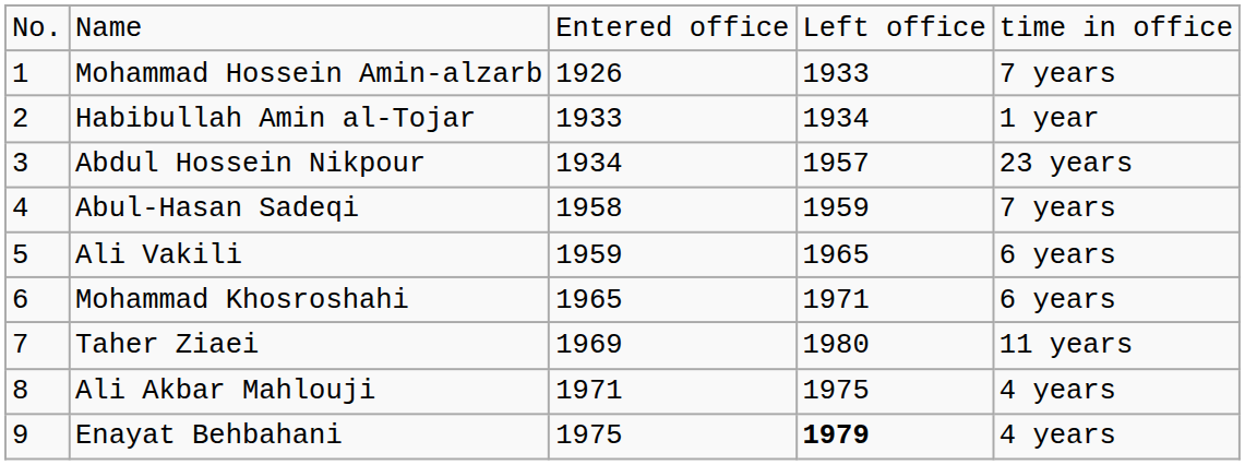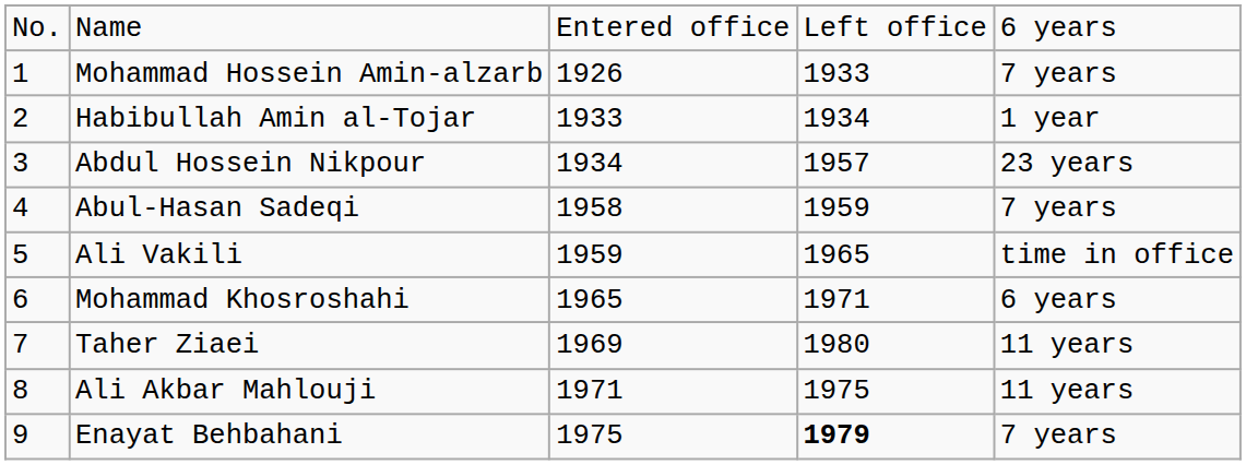 <table class="wikitable">
 <tr>
 </tr>
 <tr>
 <td>No.</td>
 <td>Name</td>
 <td>Entered office</td>
 <td>Left office</td>
-<td>time in office</td>
+<td>6 years</td>
 </tr>
 <tr>
 <td>1</td>
 <td>Mohammad Hossein Amin-alzarb</td>
 <td>1926</td>
 <td>1933</td>
 <td>7 years</td>
 </tr>
 <tr>
 <td>2</td>
 <td>Habibullah Amin al-Tojar</td>
 <td>1933</td>
 <td>1934</td>
 <td>1 year</td>
 </tr>
 <tr>
 <td>3</td>
 <td>Abdul Hossein Nikpour</td>
 <td>1934</td>
 <td>1957</td>
 <td>23 years</td>
 </tr>
 <tr>
 <td>4</td>
 <td>Abul-Hasan Sadeqi</td>
 <td>1958</td>
 <td>1959</td>
 <td>7 years</td>
 </tr>
 <tr>
 <td>5</td>
 <td>Ali Vakili</td>
 <td>1959</td>
 <td>1965</td>
-<td>6 years</td>
+<td>time in office</td>
 </tr>
 <tr>
 <td>6</td>
 <td>Mohammad Khosroshahi</td>
 <td>1965</td>
 <td>1971</td>
 <td>6 years</td>
 </tr>
 <tr>
 <td>7</td>
 <td>Taher Ziaei</td>
 <td>1969</td>
 <td>1980</td>
 <td>11 years</td>
 </tr>
 <tr>
 <td>8</td>
 <td>Ali Akbar Mahlouji</td>
 <td>1971</td>
 <td>1975</td>
-<td>4 years</td>
+<td>11 years</td>
 </tr>
 <tr>
 <td>9</td>
 <td>Enayat Behbahani</td>
 <td>1975</td>
 <td><strong>1979</strong></td>
-<td>4 years</td>
+<td>7 years</td>
 </tr>
 </table>
